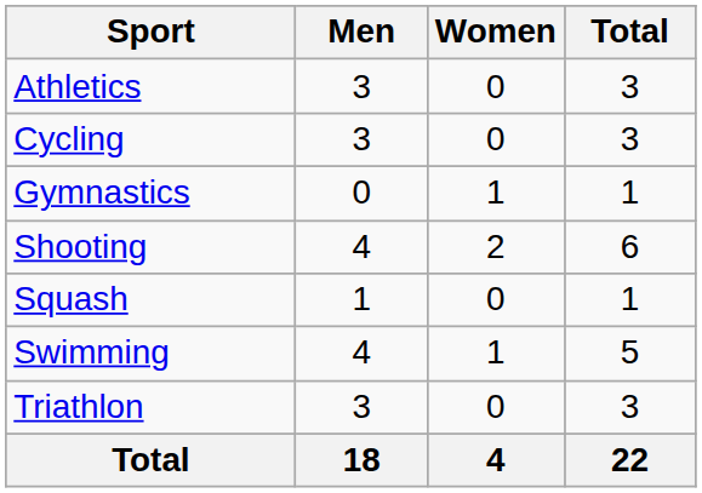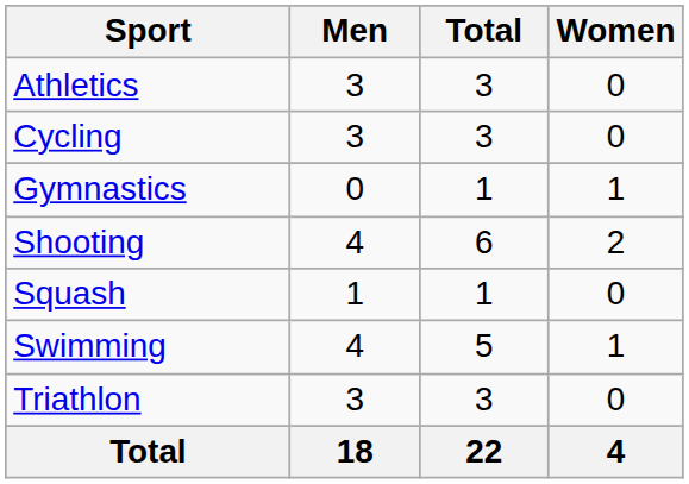 <table class="wikitable sortable" style="text-align:center;">
 <tr>
 <th width=130>Sport</th>
 <th width=55>Men</th>
+<th width=55>Total</th>
 <th width=55>Women</th>
-<th width=55>Total</th>
 </tr>
 <tr>
 <td align=left><a href='#'>Athletics</a></td>
 <td>3</td>
+<td>3</td>
 <td>0</td>
-<td>3</td>
 </tr>
 <tr>
 <td align=left><a href='#'>Cycling</a></td>
 <td>3</td>
+<td>3</td>
 <td>0</td>
-<td>3</td>
 </tr>
 <tr>
 <td align=left><a href='#'>Gymnastics</a></td>
 <td>0</td>
 <td>1</td>
 <td>1</td>
 </tr>
 <tr>
 <td align=left><a href='#'>Shooting</a></td>
 <td>4</td>
+<td>6</td>
 <td>2</td>
-<td>6</td>
 </tr>
 <tr>
 <td align=left><a href='#'>Squash</a></td>
 <td>1</td>
+<td>1</td>
 <td>0</td>
-<td>1</td>
 </tr>
 <tr>
 <td align=left><a href='#'>Swimming</a></td>
 <td>4</td>
+<td>5</td>
 <td>1</td>
-<td>5</td>
 </tr>
 <tr>
 <td align=left><a href='#'>Triathlon</a></td>
 <td>3</td>
+<td>3</td>
 <td>0</td>
-<td>3</td>
 </tr>
 <tr>
 <th>Total</th>
 <th>18</th>
+<th>22</th>
 <th>4</th>
-<th>22</th>
 </tr>
 </table>
